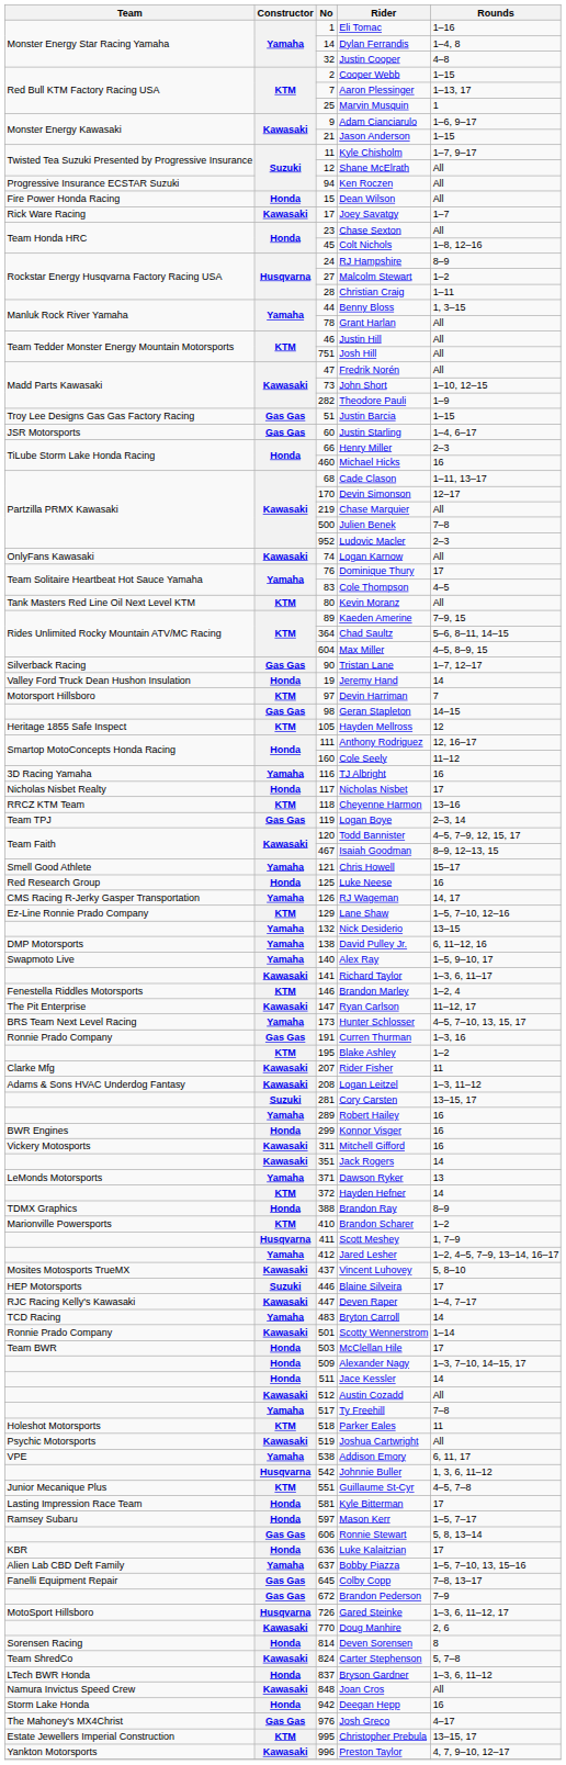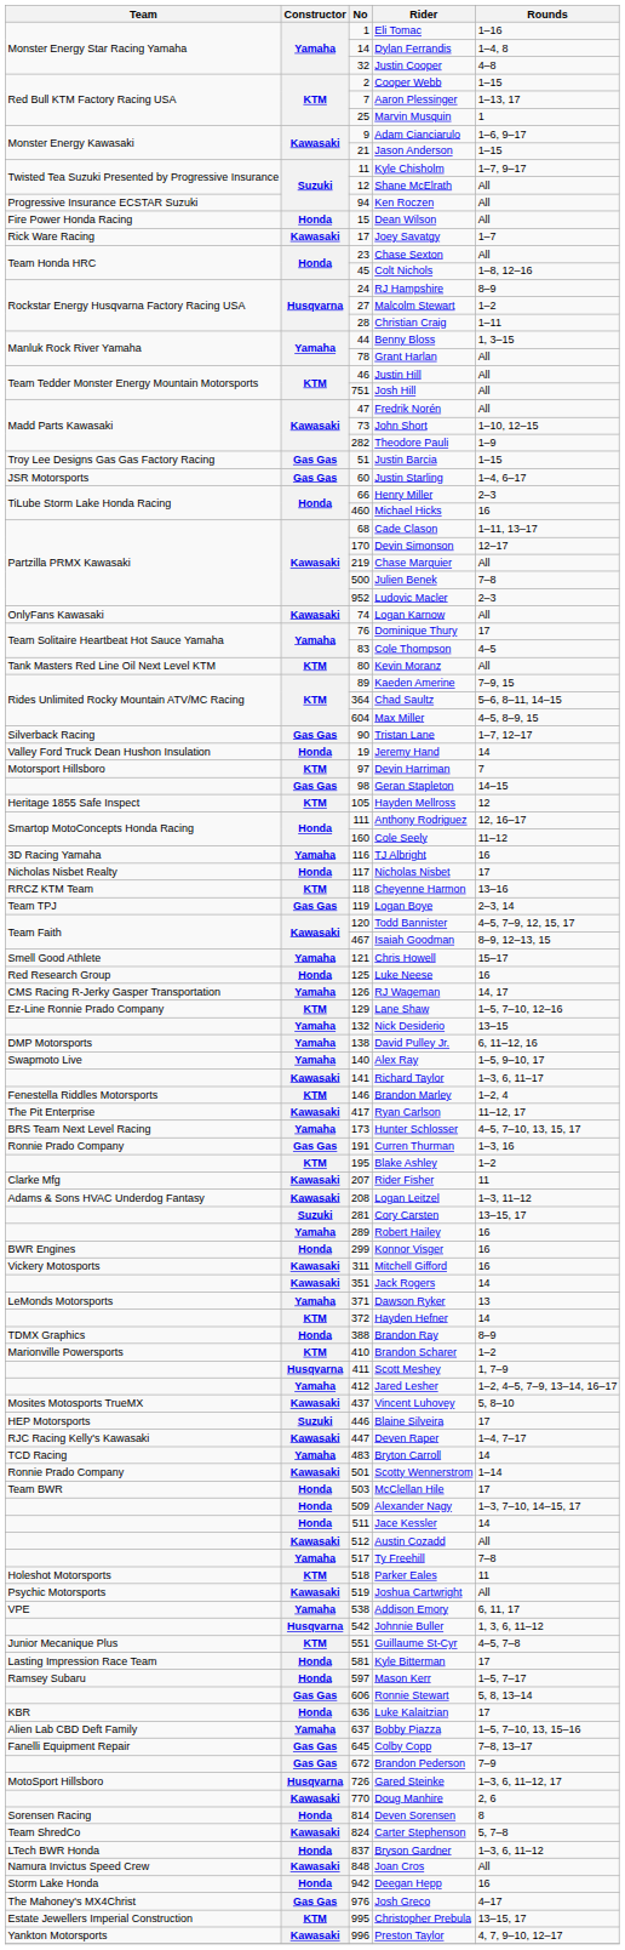 <table class="wikitable" style="font-size: 85%;">
 <tr>
 <th>Team</th>
 <th>Constructor</th>
 <th>No</th>
 <th>Rider</th>
 <th>Rounds</th>
 </tr>
 <tr>
 <td rowspan=3>Monster Energy Star Racing Yamaha</td>
 <th rowspan=3><a href='#'>Yamaha</a></th>
 <td align="right">1</td>
 <td> <a href='#'>Eli Tomac</a></td>
 <td>1–16</td>
 </tr>
 <tr>
 <td align="right">14</td>
 <td> <a href='#'>Dylan Ferrandis</a></td>
 <td>1–4, 8</td>
 </tr>
 <tr>
 <td align="right">32</td>
 <td> <a href='#'>Justin Cooper</a></td>
 <td>4–8</td>
 </tr>
 <tr>
 <td rowspan=3>Red Bull KTM Factory Racing USA</td>
 <th rowspan=3><a href='#'>KTM</a></th>
 <td align="right">2</td>
 <td> <a href='#'>Cooper Webb</a></td>
 <td>1–15</td>
 </tr>
 <tr>
 <td align="right">7</td>
 <td> <a href='#'>Aaron Plessinger</a></td>
 <td>1–13, 17</td>
 </tr>
 <tr>
 <td align="right">25</td>
 <td> <a href='#'>Marvin Musquin</a></td>
 <td>1</td>
 </tr>
 <tr>
 <td rowspan=2>Monster Energy Kawasaki</td>
 <th rowspan=2><a href='#'>Kawasaki</a></th>
 <td align="right">9</td>
 <td> <a href='#'>Adam Cianciarulo</a></td>
 <td>1–6, 9–17</td>
 </tr>
 <tr>
 <td align="right">21</td>
 <td> <a href='#'>Jason Anderson</a></td>
 <td>1–15</td>
 </tr>
 <tr>
 <td rowspan=2>Twisted Tea Suzuki Presented by Progressive Insurance</td>
 <th rowspan=3><a href='#'>Suzuki</a></th>
 <td align="right">11</td>
 <td> <a href='#'>Kyle Chisholm</a></td>
 <td>1–7, 9–17</td>
 </tr>
 <tr>
 <td align="right">12</td>
 <td> <a href='#'>Shane McElrath</a></td>
 <td>All</td>
 </tr>
 <tr>
 <td>Progressive Insurance ECSTAR Suzuki</td>
 <td align="right">94</td>
 <td> <a href='#'>Ken Roczen</a></td>
 <td>All</td>
 </tr>
 <tr>
 <td>Fire Power Honda Racing</td>
 <th><a href='#'>Honda</a></th>
 <td align="right">15</td>
 <td> <a href='#'>Dean Wilson</a></td>
 <td>All</td>
 </tr>
 <tr>
 <td>Rick Ware Racing</td>
 <th><a href='#'>Kawasaki</a></th>
 <td align="right">17</td>
 <td> <a href='#'>Joey Savatgy</a></td>
 <td>1–7</td>
 </tr>
 <tr>
 <td rowspan=2>Team Honda HRC</td>
 <th rowspan=2><a href='#'>Honda</a></th>
 <td align="right">23</td>
 <td> <a href='#'>Chase Sexton</a></td>
 <td>All</td>
 </tr>
 <tr>
 <td align="right">45</td>
 <td> <a href='#'>Colt Nichols</a></td>
 <td>1–8, 12–16</td>
 </tr>
 <tr>
 <td rowspan=3>Rockstar Energy Husqvarna Factory Racing USA</td>
 <th rowspan=3><a href='#'>Husqvarna</a></th>
 <td align="right">24</td>
 <td> <a href='#'>RJ Hampshire</a></td>
 <td>8–9</td>
 </tr>
 <tr>
 <td align="right">27</td>
 <td> <a href='#'>Malcolm Stewart</a></td>
 <td>1–2</td>
 </tr>
 <tr>
 <td align="right">28</td>
 <td> <a href='#'>Christian Craig</a></td>
 <td>1–11</td>
 </tr>
 <tr>
 <td rowspan=2>Manluk Rock River Yamaha</td>
 <th rowspan=2><a href='#'>Yamaha</a></th>
 <td align="right">44</td>
 <td> <a href='#'>Benny Bloss</a></td>
 <td>1, 3–15</td>
 </tr>
 <tr>
 <td align="right">78</td>
 <td> <a href='#'>Grant Harlan</a></td>
 <td>All</td>
 </tr>
 <tr>
 <td rowspan=2>Team Tedder Monster Energy Mountain Motorsports</td>
 <th rowspan=2><a href='#'>KTM</a></th>
 <td align="right">46</td>
 <td> <a href='#'>Justin Hill</a></td>
 <td>All</td>
 </tr>
 <tr>
 <td align="right">751</td>
 <td> <a href='#'>Josh Hill</a></td>
 <td>All</td>
 </tr>
 <tr>
 <td rowspan=3>Madd Parts Kawasaki</td>
 <th rowspan=3><a href='#'>Kawasaki</a></th>
 <td align="right">47</td>
 <td> <a href='#'>Fredrik Norén</a></td>
 <td>All</td>
 </tr>
 <tr>
 <td align="right">73</td>
 <td> <a href='#'>John Short</a></td>
 <td>1–10, 12–15</td>
 </tr>
 <tr>
 <td align="right">282</td>
 <td> <a href='#'>Theodore Pauli</a></td>
 <td>1–9</td>
 </tr>
 <tr>
 <td>Troy Lee Designs Gas Gas Factory Racing</td>
 <th><a href='#'>Gas Gas</a></th>
 <td align="right">51</td>
 <td> <a href='#'>Justin Barcia</a></td>
 <td>1–15</td>
 </tr>
 <tr>
 <td>JSR Motorsports</td>
 <th><a href='#'>Gas Gas</a></th>
 <td align="right">60</td>
 <td> <a href='#'>Justin Starling</a></td>
 <td>1–4, 6–17</td>
 </tr>
 <tr>
 <td rowspan=2>TiLube Storm Lake Honda Racing</td>
 <th rowspan=2><a href='#'>Honda</a></th>
 <td align="right">66</td>
 <td> <a href='#'>Henry Miller</a></td>
 <td>2–3</td>
 </tr>
 <tr>
 <td align="right">460</td>
 <td> <a href='#'>Michael Hicks</a></td>
 <td>16</td>
 </tr>
 <tr>
 <td rowspan=5>Partzilla PRMX Kawasaki</td>
 <th rowspan=5><a href='#'>Kawasaki</a></th>
 <td align="right">68</td>
 <td> <a href='#'>Cade Clason</a></td>
 <td>1–11, 13–17</td>
 </tr>
 <tr>
 <td align="right">170</td>
 <td> <a href='#'>Devin Simonson</a></td>
 <td>12–17</td>
 </tr>
 <tr>
 <td align="right">219</td>
 <td> <a href='#'>Chase Marquier</a></td>
 <td>All</td>
 </tr>
 <tr>
 <td align="right">500</td>
 <td> <a href='#'>Julien Benek</a></td>
 <td>7–8</td>
 </tr>
 <tr>
 <td align="right">952</td>
 <td> <a href='#'>Ludovic Macler</a></td>
 <td>2–3</td>
 </tr>
 <tr>
 <td>OnlyFans Kawasaki</td>
 <th><a href='#'>Kawasaki</a></th>
 <td align="right">74</td>
 <td> <a href='#'>Logan Karnow</a></td>
 <td>All</td>
 </tr>
 <tr>
 <td rowspan=2>Team Solitaire Heartbeat Hot Sauce Yamaha</td>
 <th rowspan=2><a href='#'>Yamaha</a></th>
 <td align="right">76</td>
 <td> <a href='#'>Dominique Thury</a></td>
 <td>17</td>
 </tr>
 <tr>
 <td align="right">83</td>
 <td> <a href='#'>Cole Thompson</a></td>
 <td>4–5</td>
 </tr>
 <tr>
 <td>Tank Masters Red Line Oil Next Level KTM</td>
 <th><a href='#'>KTM</a></th>
 <td align="right">80</td>
 <td> <a href='#'>Kevin Moranz</a></td>
 <td>All</td>
 </tr>
 <tr>
 <td rowspan=3>Rides Unlimited Rocky Mountain ATV/MC Racing</td>
 <th rowspan=3><a href='#'>KTM</a></th>
 <td align="right">89</td>
 <td> <a href='#'>Kaeden Amerine</a></td>
 <td>7–9, 15</td>
 </tr>
 <tr>
 <td align="right">364</td>
 <td> <a href='#'>Chad Saultz</a></td>
 <td>5–6, 8–11, 14–15</td>
 </tr>
 <tr>
 <td align="right">604</td>
 <td> <a href='#'>Max Miller</a></td>
 <td>4–5, 8–9, 15</td>
 </tr>
 <tr>
 <td>Silverback Racing</td>
 <th><a href='#'>Gas Gas</a></th>
 <td align="right">90</td>
 <td> <a href='#'>Tristan Lane</a></td>
 <td>1–7, 12–17</td>
 </tr>
 <tr>
 <td>Valley Ford Truck Dean Hushon Insulation</td>
 <th><a href='#'>Honda</a></th>
 <td align="right">19</td>
 <td> <a href='#'>Jeremy Hand</a></td>
 <td>14</td>
 </tr>
 <tr>
 <td>Motorsport Hillsboro</td>
 <th><a href='#'>KTM</a></th>
 <td align="right">97</td>
 <td> <a href='#'>Devin Harriman</a></td>
 <td>7</td>
 </tr>
 <tr>
 <td></td>
 <th><a href='#'>Gas Gas</a></th>
 <td align="right">98</td>
 <td> <a href='#'>Geran Stapleton</a></td>
 <td>14–15</td>
 </tr>
 <tr>
 <td>Heritage 1855 Safe Inspect</td>
 <th><a href='#'>KTM</a></th>
 <td align="right">105</td>
 <td> <a href='#'>Hayden Mellross</a></td>
 <td>12</td>
 </tr>
 <tr>
 <td rowspan="2">Smartop MotoConcepts Honda Racing</td>
 <th rowspan="2"><a href='#'>Honda</a></th>
 <td align="right">111</td>
 <td> <a href='#'>Anthony Rodriguez</a></td>
 <td>12, 16–17</td>
 </tr>
 <tr>
 <td align="right">160</td>
 <td> <a href='#'>Cole Seely</a></td>
 <td>11–12</td>
 </tr>
 <tr>
 <td>3D Racing Yamaha</td>
 <th><a href='#'>Yamaha</a></th>
 <td align="right">116</td>
 <td> <a href='#'>TJ Albright</a></td>
 <td>16</td>
 </tr>
 <tr>
 <td>Nicholas Nisbet Realty</td>
 <th><a href='#'>Honda</a></th>
 <td align="right">117</td>
 <td> <a href='#'>Nicholas Nisbet</a></td>
 <td>17</td>
 </tr>
 <tr>
 <td>RRCZ KTM Team</td>
 <th><a href='#'>KTM</a></th>
 <td align="right">118</td>
 <td> <a href='#'>Cheyenne Harmon</a></td>
 <td>13–16</td>
 </tr>
 <tr>
 <td>Team TPJ</td>
 <th><a href='#'>Gas Gas</a></th>
 <td align="right">119</td>
 <td> <a href='#'>Logan Boye</a></td>
 <td>2–3, 14</td>
 </tr>
 <tr>
 <td rowspan=2>Team Faith</td>
 <th rowspan=2><a href='#'>Kawasaki</a></th>
 <td align="right">120</td>
 <td> <a href='#'>Todd Bannister</a></td>
 <td>4–5, 7–9, 12, 15, 17</td>
 </tr>
 <tr>
 <td align="right">467</td>
 <td> <a href='#'>Isaiah Goodman</a></td>
 <td>8–9, 12–13, 15</td>
 </tr>
 <tr>
 <td>Smell Good Athlete</td>
 <th><a href='#'>Yamaha</a></th>
 <td align="right">121</td>
 <td> <a href='#'>Chris Howell</a></td>
 <td>15–17</td>
 </tr>
 <tr>
 <td>Red Research Group</td>
 <th><a href='#'>Honda</a></th>
 <td align="right">125</td>
 <td> <a href='#'>Luke Neese</a></td>
 <td>16</td>
 </tr>
 <tr>
 <td>CMS Racing R-Jerky Gasper Transportation</td>
 <th><a href='#'>Yamaha</a></th>
 <td align="right">126</td>
 <td> <a href='#'>RJ Wageman</a></td>
 <td>14, 17</td>
 </tr>
 <tr>
 <td>Ez-Line Ronnie Prado Company</td>
 <th><a href='#'>KTM</a></th>
 <td align="right">129</td>
 <td> <a href='#'>Lane Shaw</a></td>
 <td>1–5, 7–10, 12–16</td>
 </tr>
 <tr>
 <td></td>
 <th><a href='#'>Yamaha</a></th>
 <td align="right">132</td>
 <td> <a href='#'>Nick Desiderio</a></td>
 <td>13–15</td>
 </tr>
 <tr>
 <td>DMP Motorsports</td>
 <th><a href='#'>Yamaha</a></th>
 <td align="right">138</td>
 <td> <a href='#'>David Pulley Jr.</a></td>
 <td>6, 11–12, 16</td>
 </tr>
 <tr>
 <td>Swapmoto Live</td>
 <th><a href='#'>Yamaha</a></th>
 <td align="right">140</td>
 <td> <a href='#'>Alex Ray</a></td>
 <td>1–5, 9–10, 17</td>
 </tr>
 <tr>
 <td></td>
 <th><a href='#'>Kawasaki</a></th>
 <td align="right">141</td>
 <td> <a href='#'>Richard Taylor</a></td>
 <td>1–3, 6, 11–17</td>
 </tr>
 <tr>
 <td>Fenestella Riddles Motorsports</td>
 <th><a href='#'>KTM</a></th>
 <td align="right">146</td>
 <td> <a href='#'>Brandon Marley</a></td>
 <td>1–2, 4</td>
 </tr>
 <tr>
 <td>The Pit Enterprise</td>
 <th><a href='#'>Kawasaki</a></th>
-<td align="right">147</td>
+<td align="right">417</td>
 <td> <a href='#'>Ryan Carlson</a></td>
 <td>11–12, 17</td>
 </tr>
 <tr>
 <td>BRS Team Next Level Racing</td>
 <th><a href='#'>Yamaha</a></th>
 <td align="right">173</td>
 <td> <a href='#'>Hunter Schlosser</a></td>
 <td>4–5, 7–10, 13, 15, 17</td>
 </tr>
 <tr>
 <td>Ronnie Prado Company</td>
 <th><a href='#'>Gas Gas</a></th>
 <td align="right">191</td>
 <td> <a href='#'>Curren Thurman</a></td>
 <td>1–3, 16</td>
 </tr>
 <tr>
 <td></td>
 <th><a href='#'>KTM</a></th>
 <td align="right">195</td>
 <td> <a href='#'>Blake Ashley</a></td>
 <td>1–2</td>
 </tr>
 <tr>
 <td>Clarke Mfg</td>
 <th><a href='#'>Kawasaki</a></th>
 <td align="right">207</td>
 <td> <a href='#'>Rider Fisher</a></td>
 <td>11</td>
 </tr>
 <tr>
 <td>Adams & Sons HVAC Underdog Fantasy</td>
 <th><a href='#'>Kawasaki</a></th>
 <td align="right">208</td>
 <td> <a href='#'>Logan Leitzel</a></td>
 <td>1–3, 11–12</td>
 </tr>
 <tr>
 <td></td>
 <th><a href='#'>Suzuki</a></th>
 <td align="right">281</td>
 <td> <a href='#'>Cory Carsten</a></td>
 <td>13–15, 17</td>
 </tr>
 <tr>
 <td></td>
 <th><a href='#'>Yamaha</a></th>
 <td align="right">289</td>
 <td> <a href='#'>Robert Hailey</a></td>
 <td>16</td>
 </tr>
 <tr>
 <td>BWR Engines</td>
 <th><a href='#'>Honda</a></th>
 <td align="right">299</td>
 <td> <a href='#'>Konnor Visger</a></td>
 <td>16</td>
 </tr>
 <tr>
 <td>Vickery Motosports</td>
 <th><a href='#'>Kawasaki</a></th>
 <td align="right">311</td>
 <td> <a href='#'>Mitchell Gifford</a></td>
 <td>16</td>
 </tr>
 <tr>
 <td></td>
 <th><a href='#'>Kawasaki</a></th>
 <td align="right">351</td>
 <td> <a href='#'>Jack Rogers</a></td>
 <td>14</td>
 </tr>
 <tr>
 <td>LeMonds Motorsports</td>
 <th><a href='#'>Yamaha</a></th>
 <td align="right">371</td>
 <td> <a href='#'>Dawson Ryker</a></td>
 <td>13</td>
 </tr>
 <tr>
 <td></td>
 <th><a href='#'>KTM</a></th>
 <td align="right">372</td>
 <td> <a href='#'>Hayden Hefner</a></td>
 <td>14</td>
 </tr>
 <tr>
 <td>TDMX Graphics</td>
 <th><a href='#'>Honda</a></th>
 <td align="right">388</td>
 <td> <a href='#'>Brandon Ray</a></td>
 <td>8–9</td>
 </tr>
 <tr>
 <td>Marionville Powersports</td>
 <th><a href='#'>KTM</a></th>
 <td align="right">410</td>
 <td> <a href='#'>Brandon Scharer</a></td>
 <td>1–2</td>
 </tr>
 <tr>
 <td></td>
 <th><a href='#'>Husqvarna</a></th>
 <td align="right">411</td>
 <td> <a href='#'>Scott Meshey</a></td>
 <td>1, 7–9</td>
 </tr>
 <tr>
 <td></td>
 <th><a href='#'>Yamaha</a></th>
 <td align="right">412</td>
 <td> <a href='#'>Jared Lesher</a></td>
 <td>1–2, 4–5, 7–9, 13–14, 16–17</td>
 </tr>
 <tr>
 <td>Mosites Motosports TrueMX</td>
 <th><a href='#'>Kawasaki</a></th>
 <td align="right">437</td>
 <td> <a href='#'>Vincent Luhovey</a></td>
 <td>5, 8–10</td>
 </tr>
 <tr>
 <td>HEP Motorsports</td>
 <th><a href='#'>Suzuki</a></th>
 <td align="right">446</td>
 <td> <a href='#'>Blaine Silveira</a></td>
 <td>17</td>
 </tr>
 <tr>
 <td>RJC Racing Kelly's Kawasaki</td>
 <th><a href='#'>Kawasaki</a></th>
 <td align="right">447</td>
 <td> <a href='#'>Deven Raper</a></td>
 <td>1–4, 7–17</td>
 </tr>
 <tr>
 <td>TCD Racing</td>
 <th><a href='#'>Yamaha</a></th>
 <td align="right">483</td>
 <td> <a href='#'>Bryton Carroll</a></td>
 <td>14</td>
 </tr>
 <tr>
 <td>Ronnie Prado Company</td>
 <th><a href='#'>Kawasaki</a></th>
 <td align="right">501</td>
 <td> <a href='#'>Scotty Wennerstrom</a></td>
 <td>1–14</td>
 </tr>
 <tr>
 <td>Team BWR</td>
 <th><a href='#'>Honda</a></th>
 <td align="right">503</td>
 <td> <a href='#'>McClellan Hile</a></td>
 <td>17</td>
 </tr>
 <tr>
 <td></td>
 <th><a href='#'>Honda</a></th>
 <td align="right">509</td>
 <td> <a href='#'>Alexander Nagy</a></td>
 <td>1–3, 7–10, 14–15, 17</td>
 </tr>
 <tr>
 <td></td>
 <th><a href='#'>Honda</a></th>
 <td align="right">511</td>
 <td> <a href='#'>Jace Kessler</a></td>
 <td>14</td>
 </tr>
 <tr>
 <td></td>
 <th><a href='#'>Kawasaki</a></th>
 <td align="right">512</td>
 <td> <a href='#'>Austin Cozadd</a></td>
 <td>All</td>
 </tr>
 <tr>
 <td></td>
 <th><a href='#'>Yamaha</a></th>
 <td align="right">517</td>
 <td> <a href='#'>Ty Freehill</a></td>
 <td>7–8</td>
 </tr>
 <tr>
 <td>Holeshot Motorsports</td>
 <th><a href='#'>KTM</a></th>
 <td align="right">518</td>
 <td> <a href='#'>Parker Eales</a></td>
 <td>11</td>
 </tr>
 <tr>
 <td>Psychic Motorsports</td>
 <th><a href='#'>Kawasaki</a></th>
 <td align="right">519</td>
 <td> <a href='#'>Joshua Cartwright</a></td>
 <td>All</td>
 </tr>
 <tr>
 <td>VPE</td>
 <th><a href='#'>Yamaha</a></th>
 <td align="right">538</td>
 <td> <a href='#'>Addison Emory</a></td>
 <td>6, 11, 17</td>
 </tr>
 <tr>
 <td></td>
 <th><a href='#'>Husqvarna</a></th>
 <td align="right">542</td>
 <td> <a href='#'>Johnnie Buller</a></td>
 <td>1, 3, 6, 11–12</td>
 </tr>
 <tr>
 <td>Junior Mecanique Plus</td>
 <th><a href='#'>KTM</a></th>
 <td align="right">551</td>
 <td> <a href='#'>Guillaume St-Cyr</a></td>
 <td>4–5, 7–8</td>
 </tr>
 <tr>
 <td>Lasting Impression Race Team</td>
 <th><a href='#'>Honda</a></th>
 <td align="right">581</td>
 <td> <a href='#'>Kyle Bitterman</a></td>
 <td>17</td>
 </tr>
 <tr>
 <td>Ramsey Subaru</td>
 <th><a href='#'>Honda</a></th>
 <td align="right">597</td>
 <td> <a href='#'>Mason Kerr</a></td>
 <td>1–5, 7–17</td>
 </tr>
 <tr>
 <td></td>
 <th><a href='#'>Gas Gas</a></th>
 <td align="right">606</td>
 <td> <a href='#'>Ronnie Stewart</a></td>
 <td>5, 8, 13–14</td>
 </tr>
 <tr>
 <td>KBR</td>
 <th><a href='#'>Honda</a></th>
 <td align="right">636</td>
 <td> <a href='#'>Luke Kalaitzian</a></td>
 <td>17</td>
 </tr>
 <tr>
 <td>Alien Lab CBD Deft Family</td>
 <th><a href='#'>Yamaha</a></th>
 <td align="right">637</td>
 <td> <a href='#'>Bobby Piazza</a></td>
 <td>1–5, 7–10, 13, 15–16</td>
 </tr>
 <tr>
 <td>Fanelli Equipment Repair</td>
 <th><a href='#'>Gas Gas</a></th>
 <td align="right">645</td>
 <td> <a href='#'>Colby Copp</a></td>
 <td>7–8, 13–17</td>
 </tr>
 <tr>
 <td></td>
 <th><a href='#'>Gas Gas</a></th>
 <td align="right">672</td>
 <td> <a href='#'>Brandon Pederson</a></td>
 <td>7–9</td>
 </tr>
 <tr>
 <td>MotoSport Hillsboro</td>
 <th><a href='#'>Husqvarna</a></th>
 <td align="right">726</td>
 <td> <a href='#'>Gared Steinke</a></td>
 <td>1–3, 6, 11–12, 17</td>
 </tr>
 <tr>
 <td></td>
 <th><a href='#'>Kawasaki</a></th>
 <td align="right">770</td>
 <td> <a href='#'>Doug Manhire</a></td>
 <td>2, 6</td>
 </tr>
 <tr>
 <td>Sorensen Racing</td>
 <th><a href='#'>Honda</a></th>
 <td align="right">814</td>
 <td> <a href='#'>Deven Sorensen</a></td>
 <td>8</td>
 </tr>
 <tr>
 <td>Team ShredCo</td>
 <th><a href='#'>Kawasaki</a></th>
 <td align="right">824</td>
 <td> <a href='#'>Carter Stephenson</a></td>
 <td>5, 7–8</td>
 </tr>
 <tr>
 <td>LTech BWR Honda</td>
 <th><a href='#'>Honda</a></th>
 <td align="right">837</td>
 <td> <a href='#'>Bryson Gardner</a></td>
 <td>1–3, 6, 11–12</td>
 </tr>
 <tr>
 <td>Namura Invictus Speed Crew</td>
 <th><a href='#'>Kawasaki</a></th>
 <td align="right">848</td>
 <td> <a href='#'>Joan Cros</a></td>
 <td>All</td>
 </tr>
 <tr>
 <td>Storm Lake Honda</td>
 <th><a href='#'>Honda</a></th>
 <td align="right">942</td>
 <td> <a href='#'>Deegan Hepp</a></td>
 <td>16</td>
 </tr>
 <tr>
 <td>The Mahoney's MX4Christ</td>
 <th><a href='#'>Gas Gas</a></th>
 <td align="right">976</td>
 <td> <a href='#'>Josh Greco</a></td>
 <td>4–17</td>
 </tr>
 <tr>
 <td>Estate Jewellers Imperial Construction</td>
 <th><a href='#'>KTM</a></th>
 <td align="right">995</td>
 <td> <a href='#'>Christopher Prebula</a></td>
 <td>13–15, 17</td>
 </tr>
 <tr>
 <td>Yankton Motorsports</td>
 <th><a href='#'>Kawasaki</a></th>
 <td align="right">996</td>
 <td> <a href='#'>Preston Taylor</a></td>
 <td>4, 7, 9–10, 12–17</td>
 </tr>
 <tr>
 </tr>
 </table>
